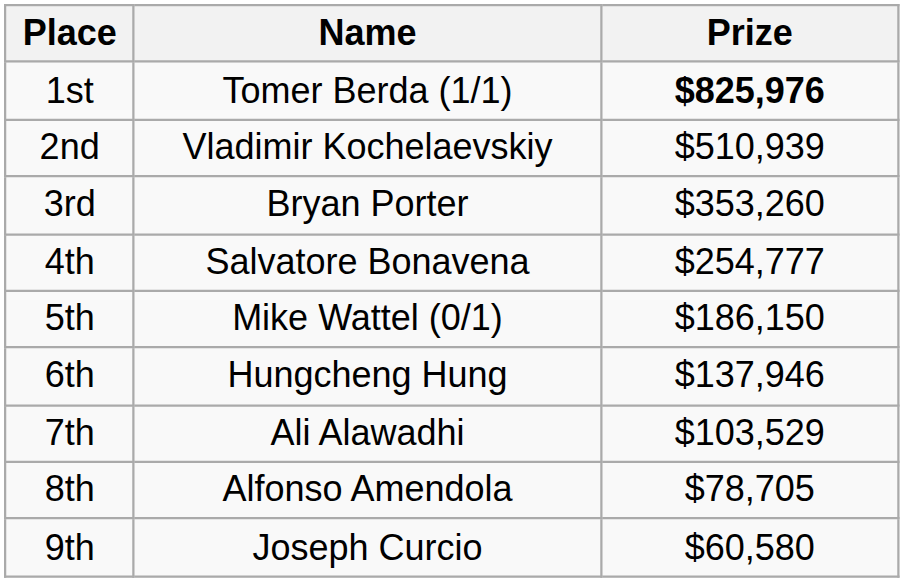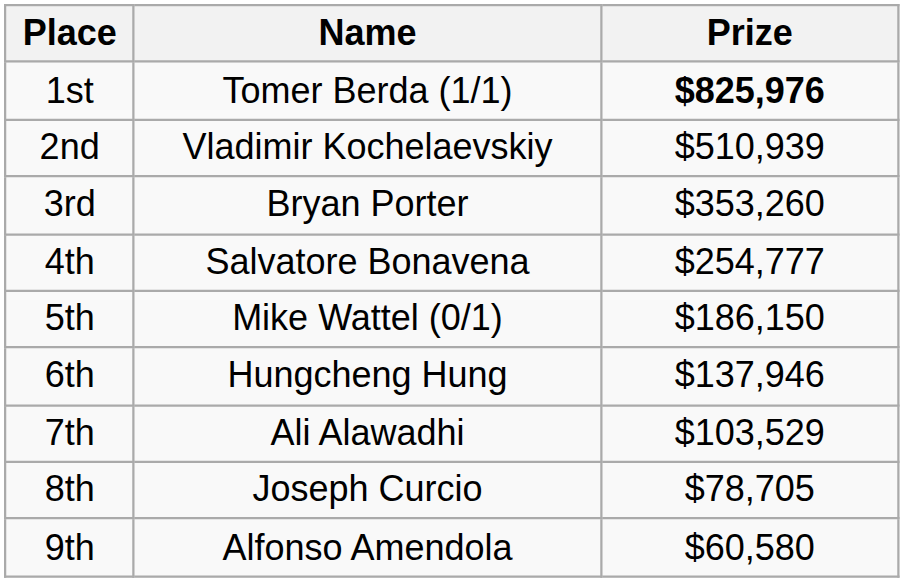 <table class="wikitable">
 <tr>
 <th width="50">Place</th>
 <th width="200">Name</th>
 <th width="125">Prize</th>
 </tr>
 <tr>
 <td align = "center">1st</td>
 <td align = "center">Tomer Berda (1/1)</td>
 <td align = "center"><strong>$825,976</strong></td>
 </tr>
 <tr>
 <td align = "center">2nd</td>
 <td align = "center">Vladimir Kochelaevskiy</td>
 <td align = "center">$510,939</td>
 </tr>
 <tr>
 <td align = "center">3rd</td>
 <td align = "center">Bryan Porter</td>
 <td align = "center">$353,260</td>
 </tr>
 <tr>
 <td align = "center">4th</td>
 <td align = "center">Salvatore Bonavena</td>
 <td align = "center">$254,777</td>
 </tr>
 <tr>
 <td align = "center">5th</td>
 <td align = "center">Mike Wattel (0/1)</td>
 <td align = "center">$186,150</td>
 </tr>
 <tr>
 <td align = "center">6th</td>
 <td align = "center">Hungcheng Hung</td>
 <td align = "center">$137,946</td>
 </tr>
 <tr>
 <td align = "center">7th</td>
 <td align = "center">Ali Alawadhi</td>
 <td align = "center">$103,529</td>
 </tr>
 <tr>
 <td align = "center">8th</td>
-<td align = "center">Alfonso Amendola</td>
+<td align = "center">Joseph Curcio</td>
 <td align = "center">$78,705</td>
 </tr>
 <tr>
 <td align = "center">9th</td>
-<td align = "center">Joseph Curcio</td>
+<td align = "center">Alfonso Amendola</td>
 <td align = "center">$60,580</td>
 </tr>
 </table>
